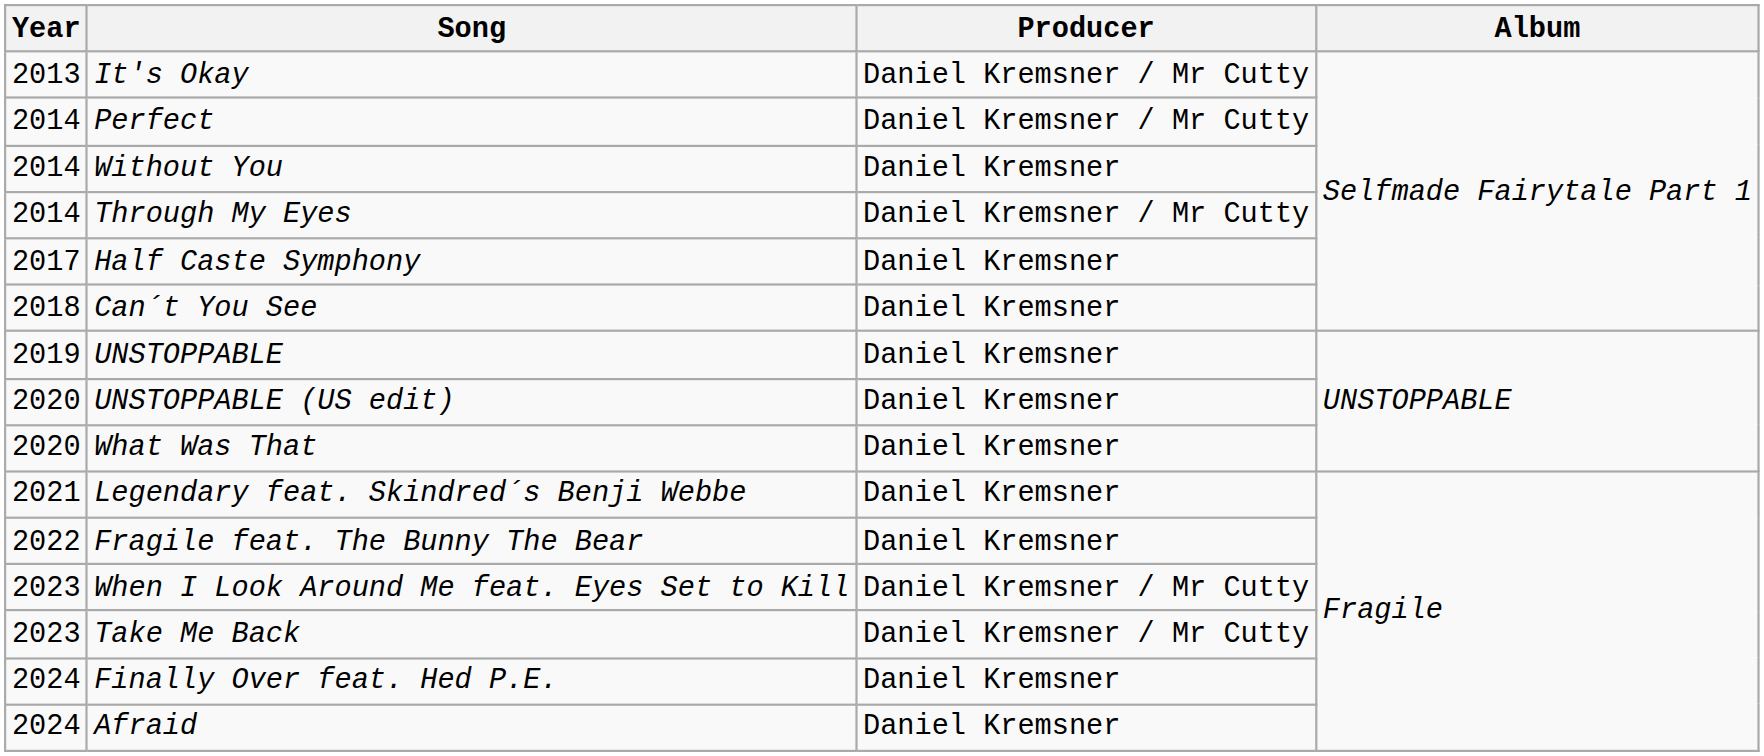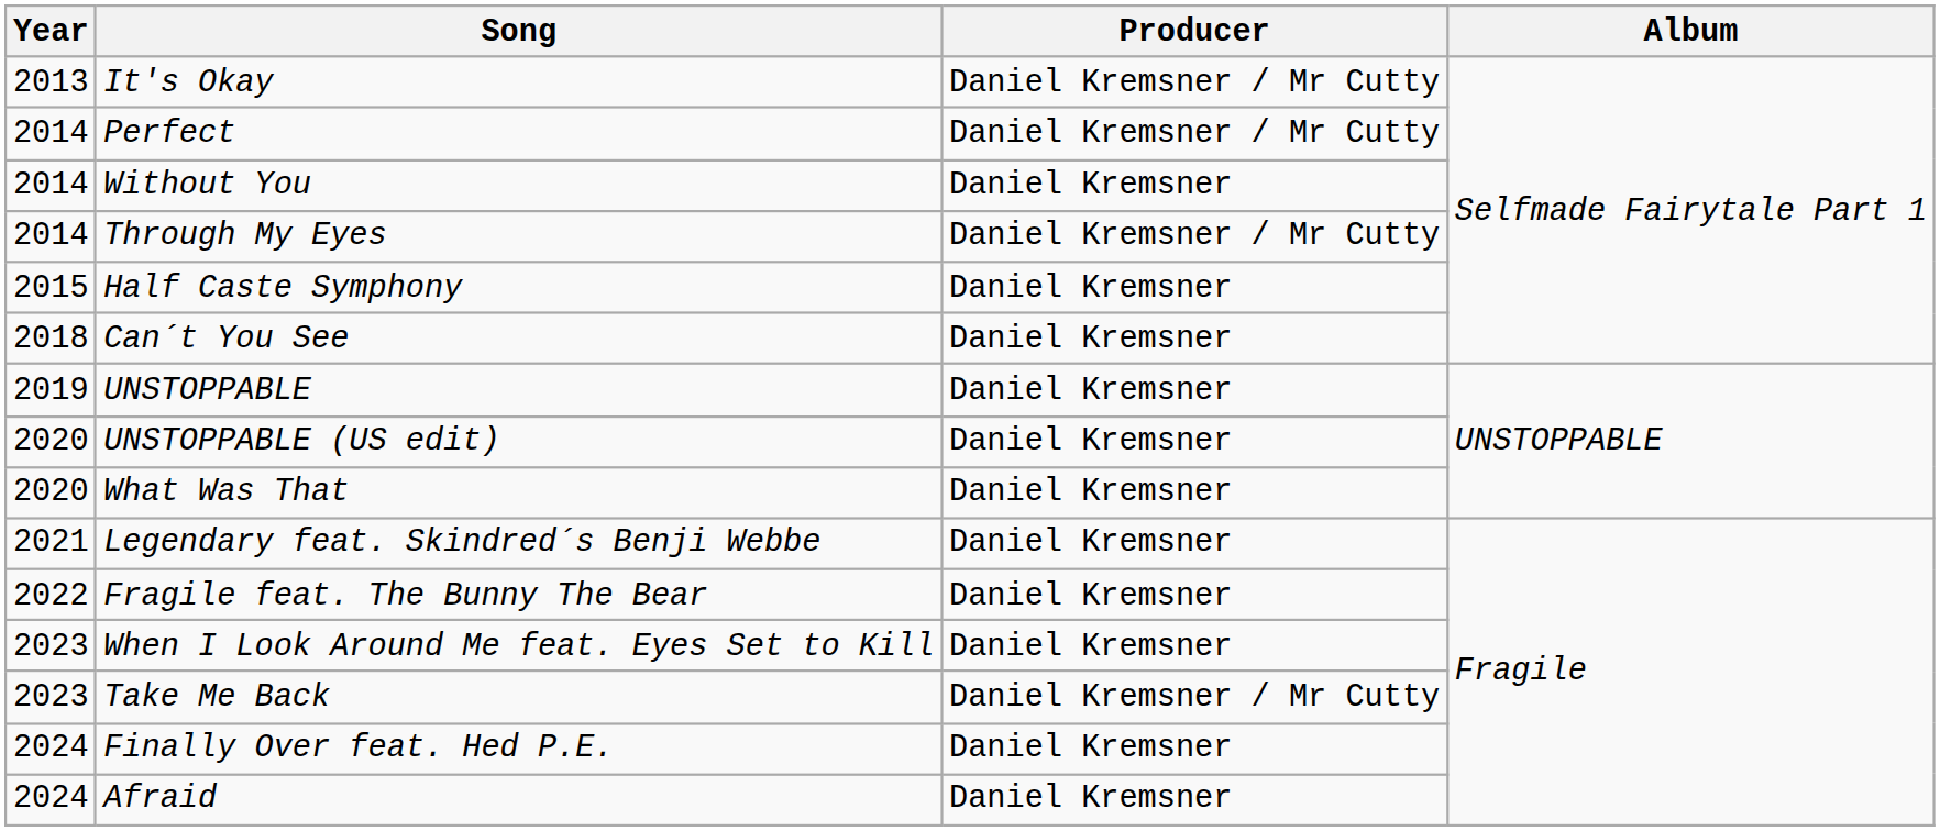 <table class="wikitable">
 <tr>
 <th>Year<br></th>
 <th>Song<br></th>
 <th>Producer</th>
 <th>Album</th>
 </tr>
 <tr>
 <td>2013</td>
 <td><em>It's Okay</em></td>
 <td>Daniel Kremsner / Mr Cutty</td>
 <td rowspan="6"><em> Selfmade Fairytale Part 1</em></td>
 </tr>
 <tr>
 <td>2014</td>
 <td><em>Perfect</em></td>
 <td>Daniel Kremsner / Mr Cutty</td>
 </tr>
 <tr>
 <td>2014</td>
 <td><em>Without You</em></td>
 <td>Daniel Kremsner</td>
 </tr>
 <tr>
 <td>2014</td>
 <td><em>Through My Eyes</em></td>
 <td>Daniel Kremsner / Mr Cutty</td>
 </tr>
 <tr>
-<td>2017</td>
+<td>2015</td>
 <td><em>Half Caste Symphony</em></td>
 <td>Daniel Kremsner</td>
 </tr>
 <tr>
 <td>2018</td>
 <td><em>Can´t You See</em></td>
 <td>Daniel Kremsner</td>
 </tr>
 <tr>
 <td>2019</td>
 <td><em>UNSTOPPABLE </em></td>
 <td>Daniel Kremsner</td>
 <td rowspan="3"><em> UNSTOPPABLE</em></td>
 </tr>
 <tr>
 <td>2020</td>
 <td><em>UNSTOPPABLE (US edit)</em></td>
 <td>Daniel Kremsner</td>
 </tr>
 <tr>
 <td>2020</td>
 <td><em>What Was That</em></td>
 <td>Daniel Kremsner</td>
 </tr>
 <tr>
 <td>2021</td>
 <td><em>Legendary feat. Skindred´s Benji Webbe</em></td>
 <td>Daniel Kremsner</td>
 <td rowspan="6"><em> Fragile</em></td>
 </tr>
 <tr>
 <td>2022</td>
 <td><em>Fragile feat. The Bunny The Bear</em></td>
 <td>Daniel Kremsner</td>
 </tr>
 <tr>
 <td>2023</td>
 <td><em>When I Look Around Me feat. Eyes Set to Kill</em></td>
-<td>Daniel Kremsner / Mr Cutty</td>
+<td>Daniel Kremsner</td>
 </tr>
 <tr>
 <td>2023</td>
 <td><em>Take Me Back</em></td>
 <td>Daniel Kremsner / Mr Cutty</td>
 </tr>
 <tr>
 <td>2024</td>
 <td><em>Finally Over feat. Hed P.E.</em></td>
 <td>Daniel Kremsner</td>
 </tr>
 <tr>
 <td>2024</td>
 <td><em>Afraid</em></td>
 <td>Daniel Kremsner</td>
 </tr>
 </table>
